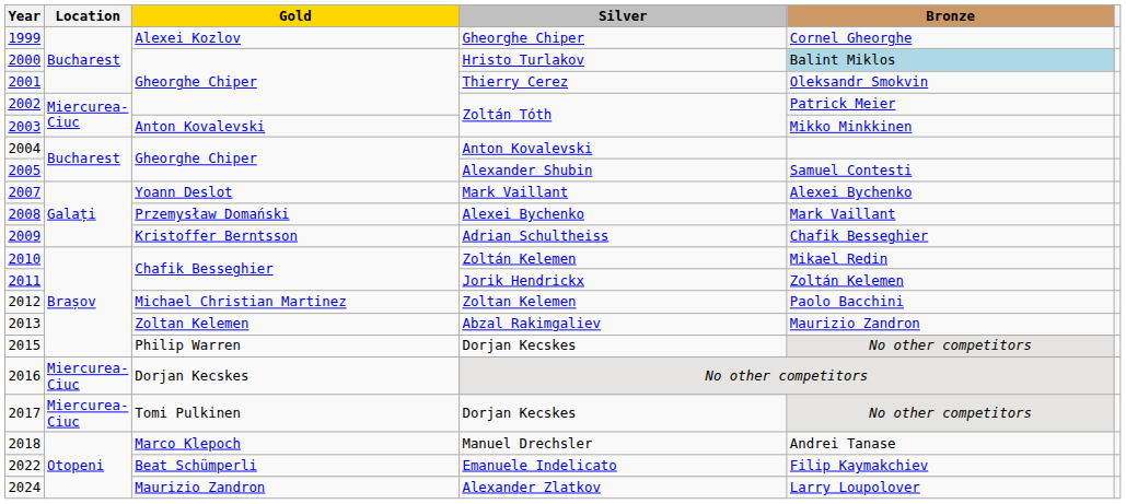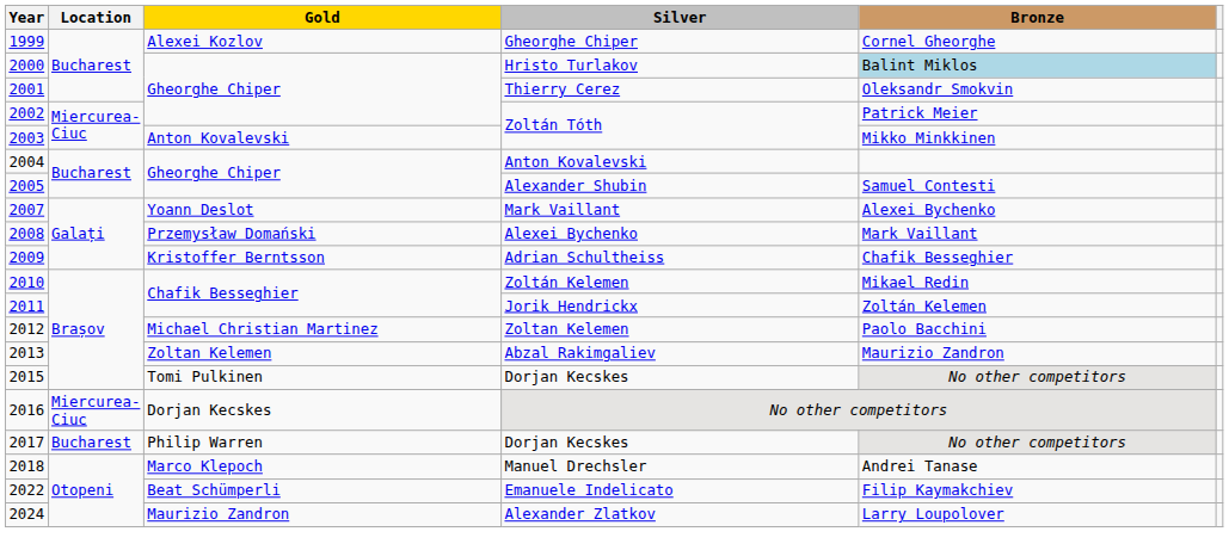 <table class="wikitable unsortable" style="text-align:left; width:85%">
 <tr>
 <th scope="col" style="text-align:center">Year</th>
 <th scope="col" style="text-align:center">Location</th>
 <td scope="col" style="text-align:center; width:30%; background:gold"><strong>Gold</strong></td>
 <td scope="col" style="text-align:center; width:30%; background:silver"><strong>Silver</strong></td>
 <td scope="col" style="text-align:center; width:30%; background:#c96"><strong>Bronze</strong></td>
 <th scope="col" style="text-align:center"></th>
 </tr>
 <tr>
 <td><a href='#'>1999</a></td>
 <td rowspan="3"><a href='#'>Bucharest</a></td>
 <td> <a href='#'>Alexei Kozlov</a></td>
 <td> <a href='#'>Gheorghe Chiper</a></td>
 <td> <a href='#'>Cornel Gheorghe</a></td>
 <td></td>
 </tr>
 <tr>
 <td><a href='#'>2000</a></td>
 <td rowspan="3"> <a href='#'>Gheorghe Chiper</a></td>
 <td> <a href='#'>Hristo Turlakov</a></td>
 <td style="background: lightblue;"> Balint Miklos</td>
 <td></td>
 </tr>
 <tr>
 <td><a href='#'>2001</a></td>
 <td> <a href='#'>Thierry Cerez</a></td>
 <td> <a href='#'>Oleksandr Smokvin</a></td>
 <td></td>
 </tr>
 <tr>
 <td><a href='#'>2002</a></td>
 <td rowspan="2"><a href='#'>Miercurea-Ciuc</a></td>
 <td rowspan="2"> <a href='#'>Zoltán Tóth</a></td>
 <td> <a href='#'>Patrick Meier</a></td>
 <td></td>
 </tr>
 <tr>
 <td><a href='#'>2003</a></td>
 <td> <a href='#'>Anton Kovalevski</a></td>
 <td> <a href='#'>Mikko Minkkinen</a></td>
 <td></td>
 </tr>
 <tr>
 <td>2004</td>
 <td rowspan="2"><a href='#'>Bucharest</a></td>
 <td rowspan="2"> <a href='#'>Gheorghe Chiper</a></td>
 <td> <a href='#'>Anton Kovalevski</a></td>
 <td></td>
 <td></td>
 </tr>
 <tr>
 <td><a href='#'>2005</a></td>
 <td> <a href='#'>Alexander Shubin</a></td>
 <td> <a href='#'>Samuel Contesti</a></td>
 <td></td>
 </tr>
 <tr>
 <td><a href='#'>2007</a></td>
 <td rowspan="3"><a href='#'>Galați</a></td>
 <td> <a href='#'>Yoann Deslot</a></td>
 <td> <a href='#'>Mark Vaillant</a></td>
 <td> <a href='#'>Alexei Bychenko</a></td>
 <td></td>
 </tr>
 <tr>
 <td><a href='#'>2008</a></td>
 <td> <a href='#'>Przemysław Domański</a></td>
 <td> <a href='#'>Alexei Bychenko</a></td>
 <td> <a href='#'>Mark Vaillant</a></td>
 <td></td>
 </tr>
 <tr>
 <td><a href='#'>2009</a></td>
 <td> <a href='#'>Kristoffer Berntsson</a></td>
 <td> <a href='#'>Adrian Schultheiss</a></td>
 <td> <a href='#'>Chafik Besseghier</a></td>
 <td></td>
 </tr>
 <tr>
 <td><a href='#'>2010</a></td>
 <td rowspan="5"><a href='#'>Brașov</a></td>
 <td rowspan="2"> <a href='#'>Chafik Besseghier</a></td>
 <td> <a href='#'>Zoltán Kelemen</a></td>
 <td> <a href='#'>Mikael Redin</a></td>
 <td></td>
 </tr>
 <tr>
 <td><a href='#'>2011</a></td>
 <td> <a href='#'>Jorik Hendrickx</a></td>
 <td> <a href='#'>Zoltán Kelemen</a></td>
 <td></td>
 </tr>
 <tr>
 <td>2012</td>
 <td> <a href='#'>Michael Christian Martinez</a></td>
 <td> <a href='#'>Zoltan Kelemen</a></td>
 <td> <a href='#'>Paolo Bacchini</a></td>
 <td></td>
 </tr>
 <tr>
 <td>2013</td>
 <td> <a href='#'>Zoltan Kelemen</a></td>
 <td> <a href='#'>Abzal Rakimgaliev</a></td>
 <td> <a href='#'>Maurizio Zandron</a></td>
 <td></td>
 </tr>
 <tr>
 <td>2015</td>
-<td> Philip Warren</td>
+<td> Tomi Pulkinen</td>
 <td> Dorjan Kecskes</td>
 <td align="center" bgcolor="e5e4e2"><em>No other competitors</em></td>
 <td></td>
 </tr>
 <tr>
 <td>2016</td>
 <td><a href='#'>Miercurea-Ciuc</a></td>
 <td> Dorjan Kecskes</td>
 <td colspan="2" align="center" bgcolor="e5e4e2"><em>No other competitors</em></td>
 <td></td>
 </tr>
 <tr>
 <td>2017</td>
-<td><a href='#'>Miercurea-Ciuc</a></td>
-<td> Tomi Pulkinen</td>
+<td><a href='#'>Bucharest</a></td>
+<td> Philip Warren</td>
 <td> Dorjan Kecskes</td>
 <td align="center" bgcolor="e5e4e2"><em>No other competitors</em></td>
 <td></td>
 </tr>
 <tr>
 <td>2018</td>
 <td rowspan="3"><a href='#'>Otopeni</a></td>
 <td> <a href='#'>Marco Klepoch</a></td>
 <td> Manuel Drechsler</td>
 <td> Andrei Tanase</td>
 <td></td>
 </tr>
 <tr>
 <td>2022</td>
 <td> <a href='#'>Beat Schümperli</a></td>
 <td> <a href='#'>Emanuele Indelicato</a></td>
 <td> <a href='#'>Filip Kaymakchiev</a></td>
 <td></td>
 </tr>
 <tr>
 <td>2024</td>
 <td> <a href='#'>Maurizio Zandron</a></td>
 <td> <a href='#'>Alexander Zlatkov</a></td>
 <td> <a href='#'>Larry Loupolover</a></td>
 <td></td>
 </tr>
 </table>
